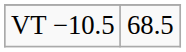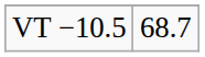 <table class="wikitable">
 <tr align="center">
 </tr>
 <tr align="center">
 <td>VT −10.5</td>
-<td>68.5</td>
+<td>68.7</td>
 </tr>
 </table>
